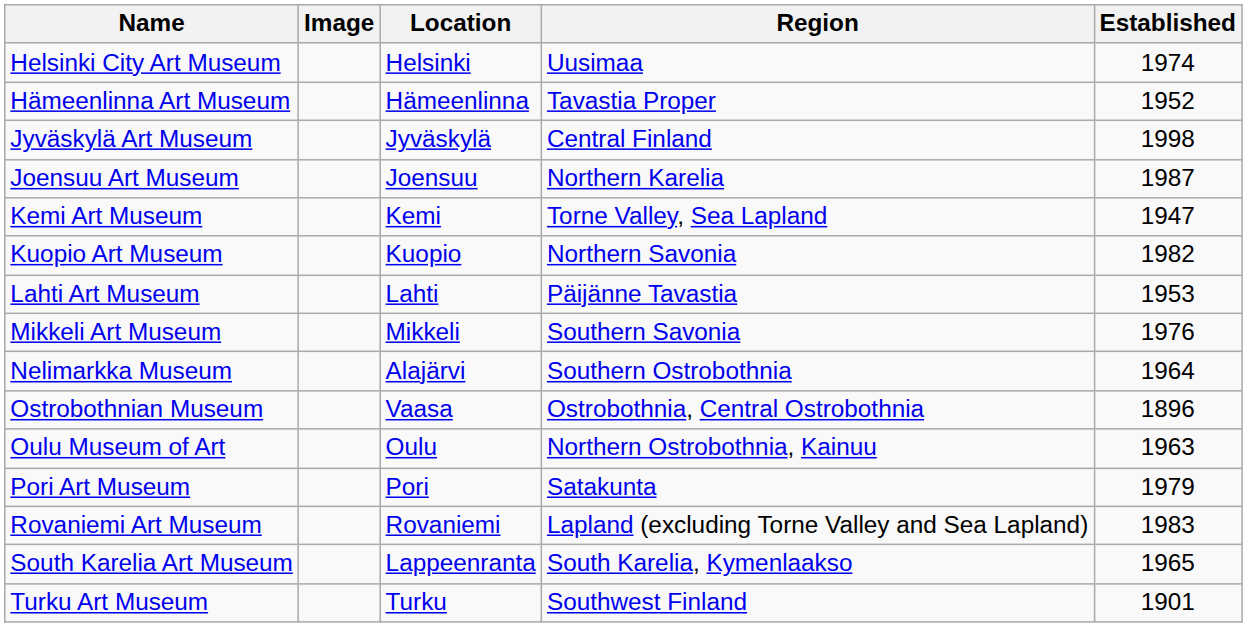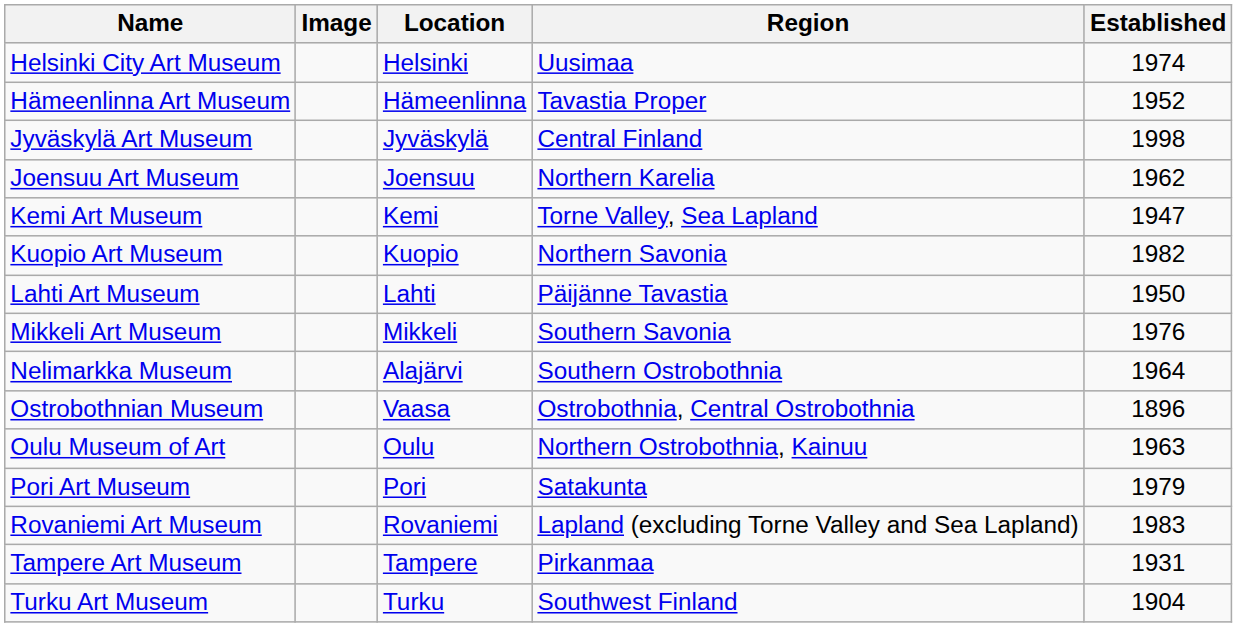 <table class="wikitable sortable">
 <tr>
 <th>Name</th>
 <th>Image</th>
 <th>Location</th>
 <th>Region</th>
 <th>Established</th>
 </tr>
 <tr>
 <td><a href='#'>Helsinki City Art Museum</a></td>
 <td></td>
 <td><a href='#'>Helsinki</a></td>
 <td><a href='#'>Uusimaa</a></td>
 <td align=center>1974</td>
 </tr>
 <tr>
 <td><a href='#'>Hämeenlinna Art Museum</a></td>
 <td></td>
 <td><a href='#'>Hämeenlinna</a></td>
 <td><a href='#'>Tavastia Proper</a></td>
 <td align=center>1952</td>
 </tr>
 <tr>
 <td><a href='#'>Jyväskylä Art Museum</a></td>
 <td></td>
 <td><a href='#'>Jyväskylä</a></td>
 <td><a href='#'>Central Finland</a></td>
 <td align=center>1998</td>
 </tr>
 <tr>
 <td><a href='#'>Joensuu Art Museum</a></td>
 <td></td>
 <td><a href='#'>Joensuu</a></td>
 <td><a href='#'>Northern Karelia</a></td>
-<td align=center>1987</td>
+<td align=center>1962</td>
 </tr>
 <tr>
 <td><a href='#'>Kemi Art Museum</a></td>
 <td></td>
 <td><a href='#'>Kemi</a></td>
 <td><a href='#'>Torne Valley</a>, <a href='#'>Sea Lapland</a></td>
 <td align=center>1947</td>
 </tr>
 <tr>
 <td><a href='#'>Kuopio Art Museum</a></td>
 <td></td>
 <td><a href='#'>Kuopio</a></td>
 <td><a href='#'>Northern Savonia</a></td>
 <td align=center>1982</td>
 </tr>
 <tr>
 <td><a href='#'>Lahti Art Museum</a></td>
 <td><br></td>
 <td><a href='#'>Lahti</a></td>
 <td><a href='#'>Päijänne Tavastia</a></td>
-<td align=center>1953</td>
+<td align=center>1950</td>
 </tr>
 <tr>
 <td><a href='#'>Mikkeli Art Museum</a></td>
 <td></td>
 <td><a href='#'>Mikkeli</a></td>
 <td><a href='#'>Southern Savonia</a></td>
 <td align=center>1976</td>
 </tr>
 <tr>
 <td><a href='#'>Nelimarkka Museum</a></td>
 <td></td>
 <td><a href='#'>Alajärvi</a></td>
 <td><a href='#'>Southern Ostrobothnia</a></td>
 <td align=center>1964</td>
 </tr>
 <tr>
 <td><a href='#'>Ostrobothnian Museum</a></td>
 <td></td>
 <td><a href='#'>Vaasa</a></td>
 <td><a href='#'>Ostrobothnia</a>, <a href='#'>Central Ostrobothnia</a></td>
 <td align=center>1896</td>
 </tr>
 <tr>
 <td><a href='#'>Oulu Museum of Art</a></td>
 <td></td>
 <td><a href='#'>Oulu</a></td>
 <td><a href='#'>Northern Ostrobothnia</a>, <a href='#'>Kainuu</a></td>
 <td align=center>1963</td>
 </tr>
 <tr>
 <td><a href='#'>Pori Art Museum</a></td>
 <td></td>
 <td><a href='#'>Pori</a></td>
 <td><a href='#'>Satakunta</a></td>
 <td align=center>1979</td>
 </tr>
 <tr>
 <td><a href='#'>Rovaniemi Art Museum</a></td>
 <td></td>
 <td><a href='#'>Rovaniemi</a></td>
 <td><a href='#'>Lapland</a> (excluding Torne Valley and Sea Lapland)</td>
 <td align=center>1983</td>
 </tr>
 <tr>
-<td><a href='#'>South Karelia Art Museum</a></td>
+<td><a href='#'>Tampere Art Museum</a></td>
 <td></td>
-<td><a href='#'>Lappeenranta</a></td>
-<td><a href='#'>South Karelia</a>, <a href='#'>Kymenlaakso</a></td>
-<td align=center>1965</td>
+<td><a href='#'>Tampere</a></td>
+<td><a href='#'>Pirkanmaa</a></td>
+<td align=center>1931</td>
 </tr>
 <tr>
 <td><a href='#'>Turku Art Museum</a></td>
 <td></td>
 <td><a href='#'>Turku</a></td>
 <td><a href='#'>Southwest Finland</a></td>
-<td align=center>1901</td>
+<td align=center>1904</td>
 </tr>
 </table>
